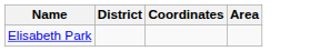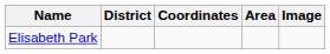 <table class="wikitable sortable">
 <tr>
 <th>Name</th>
 <th>District</th>
 <th>Coordinates</th>
 <th>Area</th>
+<th>Image</th>
 </tr>
 <tr>
 <td><a href='#'>Elisabeth Park</a></td>
 <td></td>
 <td></td>
 <td></td>
+<td></td>
 </tr>
 </table>
